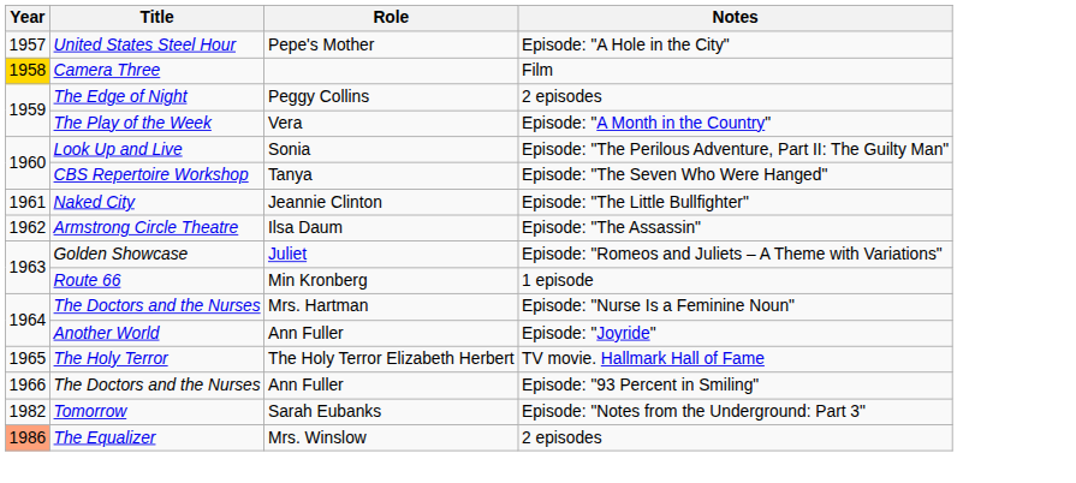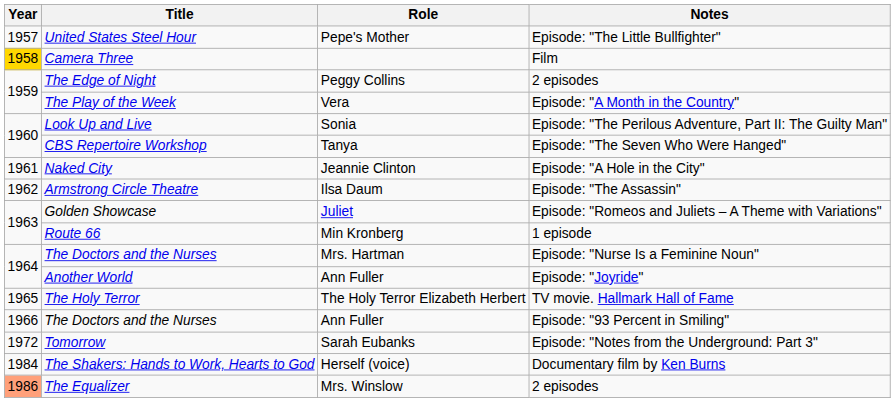 <table class="wikitable sortable">
 <tr>
 <th>Year</th>
 <th>Title</th>
 <th>Role</th>
 <th>Notes</th>
 </tr>
 <tr>
 <td>1957</td>
 <td><em><a href='#'>United States Steel Hour</a></em></td>
 <td>Pepe's Mother</td>
-<td>Episode: "A Hole in the City" </td>
+<td>Episode: "The Little Bullfighter" </td>
 </tr>
 <tr>
 <td style="background: gold;">1958</td>
 <td><em><a href='#'>Camera Three</a></em></td>
 <td></td>
 <td>Film</td>
 </tr>
 <tr>
 <td rowspan="2">1959</td>
 <td><em><a href='#'>The Edge of Night</a></em></td>
 <td>Peggy Collins</td>
 <td>2 episodes</td>
 </tr>
 <tr>
 <td><em><a href='#'>The Play of the Week</a></em></td>
 <td>Vera</td>
 <td>Episode: "<a href='#'>A Month in the Country</a>" </td>
 </tr>
 <tr>
 <td rowspan="2">1960</td>
 <td><em><a href='#'>Look Up and Live</a></em></td>
 <td>Sonia</td>
 <td>Episode: "The Perilous Adventure, Part II: The Guilty Man" </td>
 </tr>
 <tr>
 <td><em><a href='#'>CBS Repertoire Workshop</a></em></td>
 <td>Tanya</td>
 <td>Episode: "The Seven Who Were Hanged" </td>
 </tr>
 <tr>
 <td>1961</td>
 <td><em><a href='#'>Naked City</a></em></td>
 <td>Jeannie Clinton</td>
-<td>Episode: "The Little Bullfighter" </td>
+<td>Episode: "A Hole in the City" </td>
 </tr>
 <tr>
 <td>1962</td>
 <td><em><a href='#'>Armstrong Circle Theatre</a></em></td>
 <td>Ilsa Daum</td>
 <td>Episode: "The Assassin" </td>
 </tr>
 <tr>
 <td rowspan="2">1963</td>
 <td><em>Golden Showcase</em></td>
 <td><a href='#'>Juliet</a></td>
 <td>Episode: "Romeos and Juliets – A Theme with Variations" </td>
 </tr>
 <tr>
 <td><em><a href='#'>Route 66</a></em></td>
 <td>Min Kronberg</td>
 <td>1 episode</td>
 </tr>
 <tr>
 <td rowspan="2">1964</td>
 <td><em><a href='#'>The Doctors and the Nurses</a></em></td>
 <td>Mrs. Hartman</td>
 <td>Episode: "Nurse Is a Feminine Noun" </td>
 </tr>
 <tr>
 <td><em><a href='#'>Another World</a></em></td>
 <td>Ann Fuller</td>
 <td>Episode: "<a href='#'>Joyride</a>" </td>
 </tr>
 <tr>
 <td>1965</td>
 <td><em><a href='#'>The Holy Terror</a></em></td>
 <td>The Holy Terror Elizabeth Herbert</td>
 <td>TV movie. <a href='#'>Hallmark Hall of Fame</a></td>
 </tr>
 <tr>
 <td>1966</td>
 <td><em>The Doctors and the Nurses</em></td>
 <td>Ann Fuller</td>
 <td>Episode: "93 Percent in Smiling" </td>
 </tr>
 <tr>
-<td>1982</td>
+<td>1972</td>
 <td><em><a href='#'>Tomorrow</a></em></td>
 <td>Sarah Eubanks</td>
 <td>Episode: "Notes from the Underground: Part 3" </td>
+</tr>
+<tr>
+<td>1984</td>
+<td><em><a href='#'>The Shakers: Hands to Work, Hearts to God</a></em></td>
+<td>Herself (voice)</td>
+<td>Documentary film by <a href='#'>Ken Burns</a></td>
 </tr>
 <tr>
 <td style="background: lightsalmon;">1986</td>
 <td><em><a href='#'>The Equalizer</a></em></td>
 <td>Mrs. Winslow</td>
 <td>2 episodes</td>
 </tr>
 </table>
